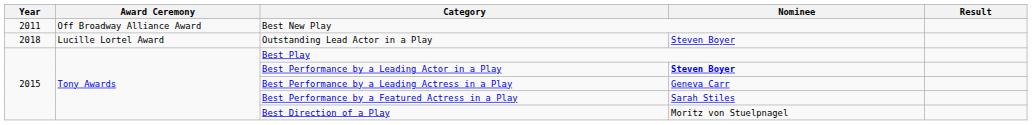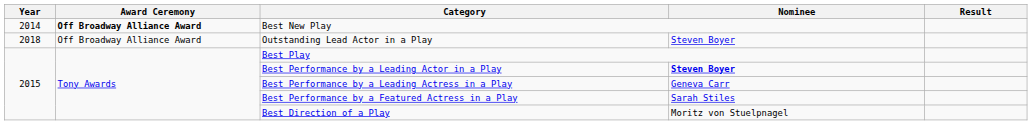 <table class="wikitable" style="width:95%;">
 <tr>
 <th style="width:5%;">Year</th>
 <th style="width:20%;">Award Ceremony</th>
 <th style="width:40%;">Category</th>
 <th style="width:25%;">Nominee</th>
 <th style="width:10%;">Result</th>
 </tr>
 <tr>
-<td style="text-align:center;">2011</td>
-<td>Off Broadway Alliance Award</td>
+<td style="text-align:center;">2014</td>
+<td><strong>Off Broadway Alliance Award</strong></td>
 <td colspan= "2">Best New Play</td>
 <td></td>
 </tr>
 <tr>
 <td style="text-align:center;">2018</td>
-<td>Lucille Lortel Award</td>
+<td>Off Broadway Alliance Award</td>
 <td>Outstanding Lead Actor in a Play</td>
 <td><a href='#'>Steven Boyer</a></td>
 <td></td>
 </tr>
 <tr>
 <td rowspan="5" style="text-align:center;">2015</td>
 <td rowspan="5"><a href='#'>Tony Awards</a></td>
 <td colspan="2"><a href='#'>Best Play</a></td>
 <td></td>
 </tr>
 <tr>
 <td><a href='#'>Best Performance by a Leading Actor in a Play</a></td>
 <td><strong><a href='#'>Steven Boyer</a></strong></td>
 <td></td>
 </tr>
 <tr>
 <td><a href='#'>Best Performance by a Leading Actress in a Play</a></td>
 <td><a href='#'>Geneva Carr</a></td>
 <td></td>
 </tr>
 <tr>
 <td><a href='#'>Best Performance by a Featured Actress in a Play</a></td>
 <td><a href='#'>Sarah Stiles</a></td>
 <td></td>
 </tr>
 <tr>
 <td><a href='#'>Best Direction of a Play</a></td>
 <td>Moritz von Stuelpnagel</td>
 <td></td>
 </tr>
 </table>
